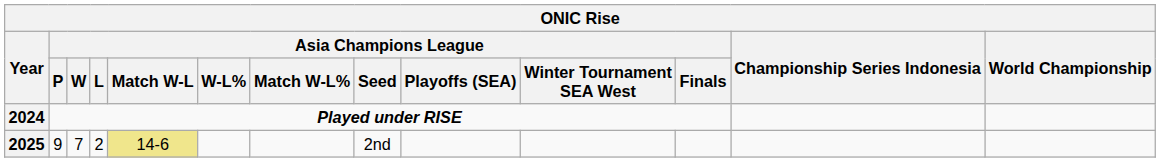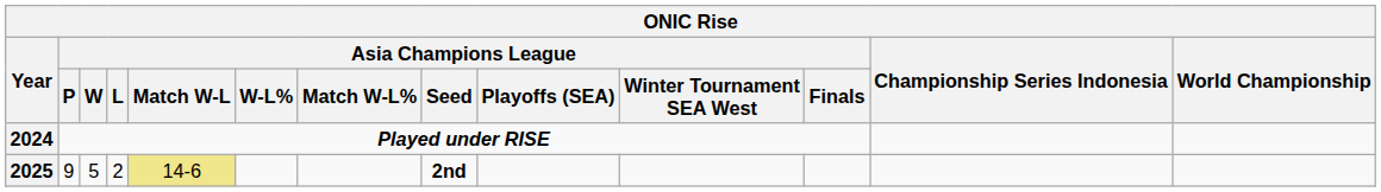 <table class="wikitable" style="font-size:80%; text-align:center;">
 <tr>
 <th colspan="13"> ONIC Rise</th>
 </tr>
 <tr>
 <th rowspan="2">Year</th>
 <th colspan="10">Asia Champions League</th>
 <th rowspan="2">Championship Series Indonesia</th>
 <th rowspan="2">World Championship</th>
 </tr>
 <tr>
 <th>P</th>
 <th>W</th>
 <th>L</th>
 <th>Match W-L</th>
 <th>W-L%</th>
 <th>Match W-L%</th>
 <th>Seed</th>
 <th>Playoffs (SEA)</th>
 <th>Winter Tournament <br> SEA West</th>
 <th>Finals</th>
 </tr>
 <tr>
 <th>2024</th>
 <td colspan="10" style="text-align:center;"><strong><em>Played under RISE</em></strong></td>
 <td></td>
 <td></td>
 </tr>
 <tr>
 <th>2025</th>
 <td>9</td>
-<td>7</td>
+<td>5</td>
 <td>2</td>
 <td style="background: khaki;">14-6</td>
 <td></td>
 <td></td>
-<td>2nd</td>
+<td><strong>2nd</strong></td>
 <td></td>
 <td></td>
 <td></td>
 <td></td>
 <td></td>
 </tr>
 </table>
